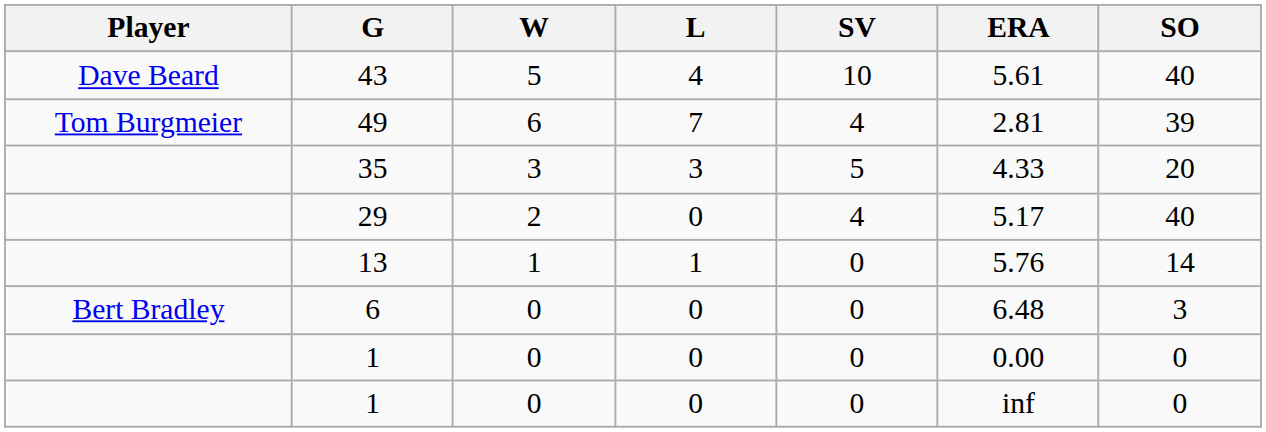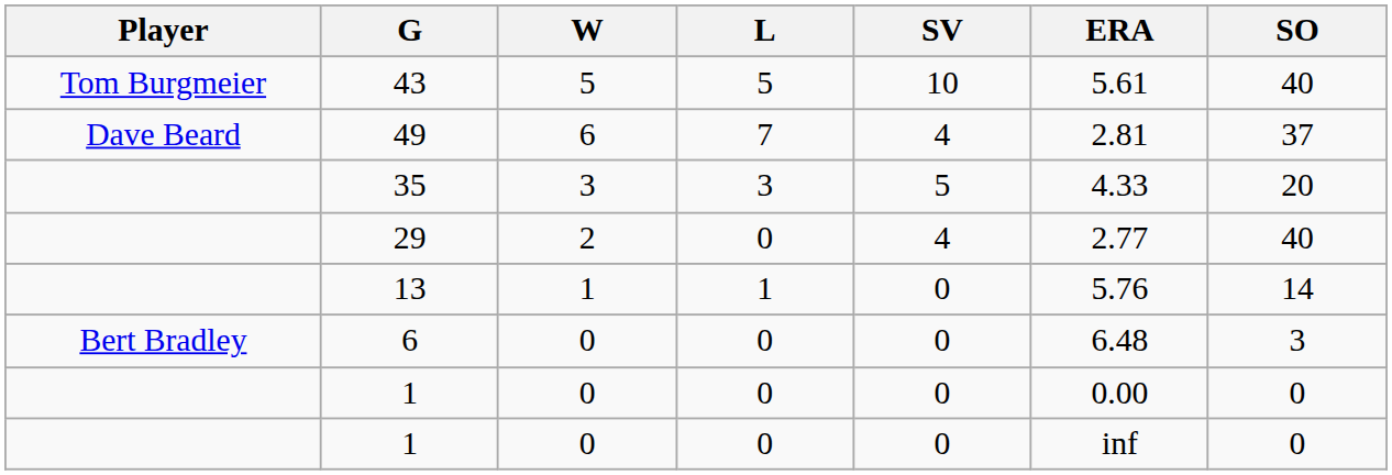 <table class="wikitable sortable">
 <tr>
 <th bgcolor="#DDDDFF" width="16%">Player</th>
 <th bgcolor="#DDDDFF" width="9%">G</th>
 <th bgcolor="#DDDDFF" width="9%">W</th>
 <th bgcolor="#DDDDFF" width="9%">L</th>
 <th bgcolor="#DDDDFF" width="9%">SV</th>
 <th bgcolor="#DDDDFF" width="9%">ERA</th>
 <th bgcolor="#DDDDFF" width="9%">SO</th>
 </tr>
 <tr align="center">
-<td><a href='#'>Dave Beard</a></td>
+<td><a href='#'>Tom Burgmeier</a></td>
 <td>43</td>
 <td>5</td>
-<td>4</td>
+<td>5</td>
 <td>10</td>
 <td>5.61</td>
 <td>40</td>
 </tr>
 <tr align=center>
-<td><a href='#'>Tom Burgmeier</a></td>
+<td><a href='#'>Dave Beard</a></td>
 <td>49</td>
 <td>6</td>
 <td>7</td>
 <td>4</td>
 <td>2.81</td>
-<td>39</td>
+<td>37</td>
 </tr>
 <tr align=center>
 <td></td>
 <td>35</td>
 <td>3</td>
 <td>3</td>
 <td>5</td>
 <td>4.33</td>
 <td>20</td>
 </tr>
 <tr align="center">
 <td></td>
 <td>29</td>
 <td>2</td>
 <td>0</td>
 <td>4</td>
-<td>5.17</td>
+<td>2.77</td>
 <td>40</td>
 </tr>
 <tr align="center">
 <td></td>
 <td>13</td>
 <td>1</td>
 <td>1</td>
 <td>0</td>
 <td>5.76</td>
 <td>14</td>
 </tr>
 <tr align="center">
 <td><a href='#'>Bert Bradley</a></td>
 <td>6</td>
 <td>0</td>
 <td>0</td>
 <td>0</td>
 <td>6.48</td>
 <td>3</td>
 </tr>
 <tr align=center>
 <td></td>
 <td>1</td>
 <td>0</td>
 <td>0</td>
 <td>0</td>
 <td>0.00</td>
 <td>0</td>
 </tr>
 <tr align="center">
 <td></td>
 <td>1</td>
 <td>0</td>
 <td>0</td>
 <td>0</td>
 <td>inf</td>
 <td>0</td>
 </tr>
 </table>
